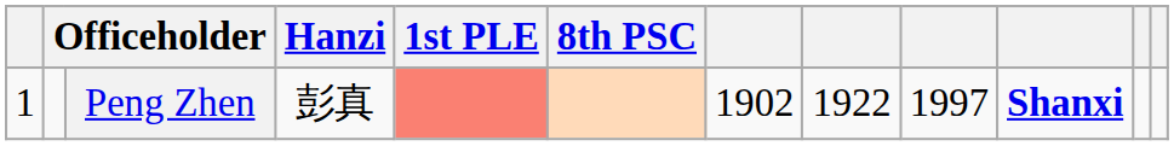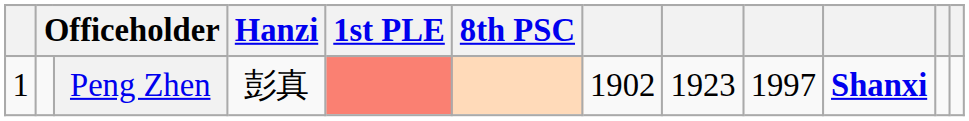 <table class="wikitable sortable" style=text-align:center>
 <tr>
 <th scope=col></th>
 <th scope=col colspan="2">Officeholder</th>
 <th scope=col><a href='#'>Hanzi</a></th>
 <th scope=col><a href='#'>1st PLE</a></th>
 <th scope=col><a href='#'>8th PSC</a></th>
 <th scope=col></th>
 <th scope=col></th>
 <th scope=col></th>
 <th scope=col></th>
 <th scope=col></th>
 <th scope=col  class="unsortable"></th>
 </tr>
 <tr>
 <td>1</td>
 <td></td>
 <th align="center" scope="row" style="font-weight:normal;"><a href='#'>Peng Zhen</a></th>
 <td data-sort-value="122">彭真</td>
 <td bgcolor = Salmon></td>
 <td bgcolor = PeachPuff></td>
 <td>1902</td>
-<td>1922</td>
+<td>1923</td>
 <td>1997</td>
 <td><strong><a href='#'>Shanxi</a></strong></td>
 <td></td>
 <td></td>
 </tr>
 </table>
